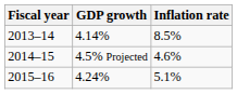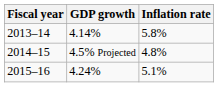 <table class="wikitable sortable floatright">
 <tr>
 <th>Fiscal year</th>
 <th>GDP growth</th>
 <th>Inflation rate</th>
 </tr>
 <tr>
 <td>2013–14</td>
 <td>4.14%</td>
-<td>8.5%</td>
+<td>5.8%</td>
 </tr>
 <tr>
 <td>2014–15</td>
 <td>4.5% <small>Projected</small></td>
-<td>4.6%</td>
+<td>4.8%</td>
 </tr>
 <tr>
 <td>2015–16</td>
 <td>4.24%</td>
 <td>5.1%</td>
 </tr>
 </table>
